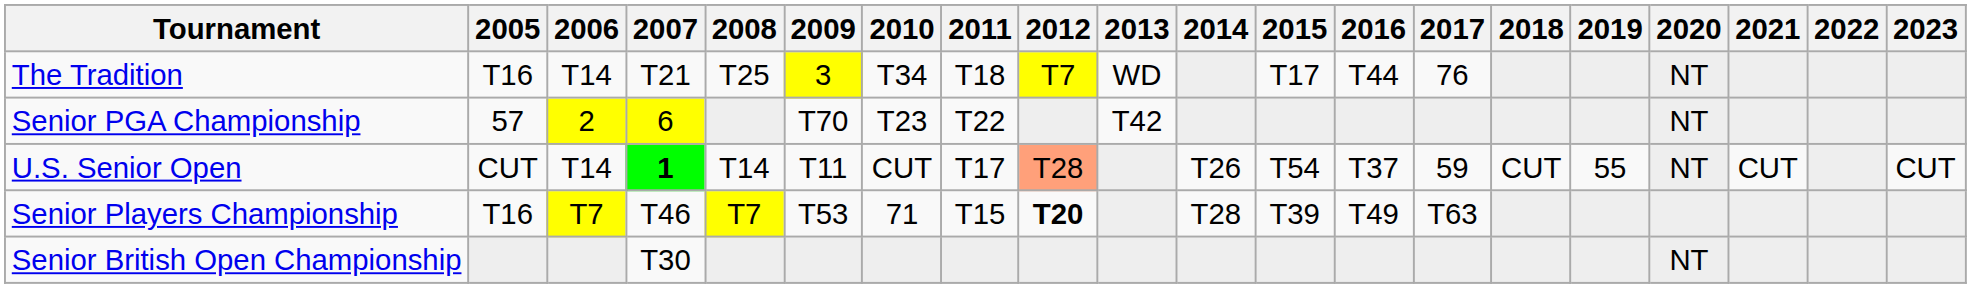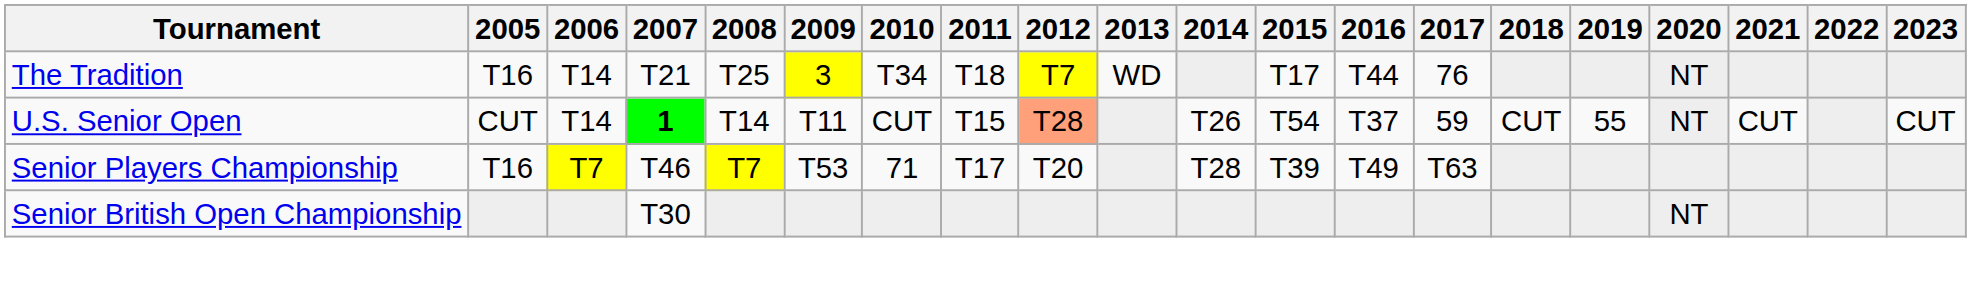 <table class="wikitable" style="font-size:95%;text-align:center;">
 <tr>
 <th>Tournament</th>
 <th>2005</th>
 <th>2006</th>
 <th>2007</th>
 <th>2008</th>
 <th>2009</th>
 <th>2010</th>
 <th>2011</th>
 <th>2012</th>
 <th>2013</th>
 <th>2014</th>
 <th>2015</th>
 <th>2016</th>
 <th>2017</th>
 <th>2018</th>
 <th>2019</th>
 <th>2020</th>
 <th>2021</th>
 <th>2022</th>
 <th>2023</th>
 </tr>
 <tr>
 <td align=left><a href='#'>The Tradition</a></td>
 <td>T16</td>
 <td>T14</td>
 <td>T21</td>
 <td>T25</td>
 <td style="background:yellow;">3</td>
 <td>T34</td>
 <td>T18</td>
 <td style="background:yellow;">T7</td>
 <td>WD</td>
 <td style="background:#eeeeee;"></td>
 <td>T17</td>
 <td>T44</td>
 <td>76</td>
 <td style="background:#eeeeee;"></td>
 <td style="background:#eeeeee;"></td>
 <td style="background:#eeeeee;">NT</td>
 <td style="background:#eeeeee;"></td>
 <td style="background:#eeeeee;"></td>
 <td style="background:#eeeeee;"></td>
 </tr>
 <tr>
-<td align=left><a href='#'>Senior PGA Championship</a></td>
-<td>57</td>
-<td style="background:yellow;">2</td>
-<td style="background:yellow;">6</td>
-<td style="background:#eeeeee;"></td>
-<td>T70</td>
-<td>T23</td>
-<td>T22</td>
-<td style="background:#eeeeee;"></td>
-<td>T42</td>
-<td style="background:#eeeeee;"></td>
-<td style="background:#eeeeee;"></td>
-<td style="background:#eeeeee;"></td>
-<td style="background:#eeeeee;"></td>
-<td style="background:#eeeeee;"></td>
-<td style="background:#eeeeee;"></td>
-<td style="background:#eeeeee;">NT</td>
-<td style="background:#eeeeee;"></td>
-<td style="background:#eeeeee;"></td>
-<td style="background:#eeeeee;"></td>
-</tr>
-<tr>
 <td align=left><a href='#'>U.S. Senior Open</a></td>
 <td>CUT</td>
 <td>T14</td>
 <td style="background:lime;"><strong>1</strong></td>
 <td>T14</td>
 <td>T11</td>
 <td>CUT</td>
-<td>T17</td>
+<td>T15</td>
 <td style="background: lightsalmon;">T28</td>
 <td style="background:#eeeeee;"></td>
 <td>T26</td>
 <td>T54</td>
 <td>T37</td>
 <td>59</td>
 <td>CUT</td>
 <td>55</td>
 <td style="background:#eeeeee;">NT</td>
 <td>CUT</td>
 <td style="background:#eeeeee;"></td>
 <td>CUT</td>
 </tr>
 <tr>
 <td align=left><a href='#'>Senior Players Championship</a></td>
 <td>T16</td>
 <td style="background:yellow;">T7</td>
 <td>T46</td>
 <td style="background:yellow;">T7</td>
 <td>T53</td>
 <td>71</td>
-<td>T15</td>
-<td><strong>T20</strong></td>
+<td>T17</td>
+<td>T20</td>
 <td style="background:#eeeeee;"></td>
 <td>T28</td>
 <td>T39</td>
 <td>T49</td>
 <td>T63</td>
 <td style="background:#eeeeee;"></td>
 <td style="background:#eeeeee;"></td>
 <td style="background:#eeeeee;"></td>
 <td style="background:#eeeeee;"></td>
 <td style="background:#eeeeee;"></td>
 <td style="background:#eeeeee;"></td>
 </tr>
 <tr>
 <td align=left><a href='#'>Senior British Open Championship</a></td>
 <td style="background:#eeeeee;"></td>
 <td style="background:#eeeeee;"></td>
 <td>T30</td>
 <td style="background:#eeeeee;"></td>
 <td style="background:#eeeeee;"></td>
 <td style="background:#eeeeee;"></td>
 <td style="background:#eeeeee;"></td>
 <td style="background:#eeeeee;"></td>
 <td style="background:#eeeeee;"></td>
 <td style="background:#eeeeee;"></td>
 <td style="background:#eeeeee;"></td>
 <td style="background:#eeeeee;"></td>
 <td style="background:#eeeeee;"></td>
 <td style="background:#eeeeee;"></td>
 <td style="background:#eeeeee;"></td>
 <td style="background:#eeeeee;">NT</td>
 <td style="background:#eeeeee;"></td>
 <td style="background:#eeeeee;"></td>
 <td style="background:#eeeeee;"></td>
 </tr>
 </table>
